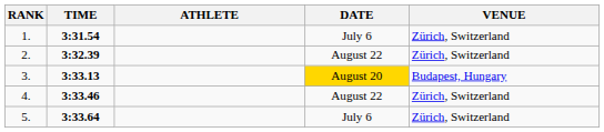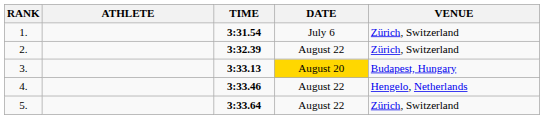 <table class="wikitable" style="border-collapse: collapse; font-size: 90%;">
 <tr>
 <th>RANK</th>
+<th align="center" style="width: 15em">ATHLETE</th>
 <th align="center" style="width: 5em">TIME</th>
-<th align="center" style="width: 15em">ATHLETE</th>
 <th align="center" style="width: 8em">DATE</th>
 <th align="center" style="width: 15em">VENUE</th>
 </tr>
 <tr>
 <td align="center">1.</td>
+<td></td>
 <td align="center"><strong>3:31.54</strong></td>
-<td></td>
 <td align="center">July 6</td>
 <td><a href='#'>Zürich</a>, Switzerland</td>
 </tr>
 <tr>
 <td align="center">2.</td>
+<td></td>
 <td align="center"><strong>3:32.39</strong></td>
-<td></td>
 <td align="center">August 22</td>
 <td><a href='#'>Zürich</a>, Switzerland</td>
 </tr>
 <tr>
 <td align="center">3.</td>
+<td></td>
 <td align="center"><strong>3:33.13</strong></td>
-<td></td>
 <td align="center" style="background: gold;">August 20</td>
 <td><a href='#'>Budapest, Hungary</a></td>
 </tr>
 <tr>
 <td align="center">4.</td>
+<td></td>
 <td align="center"><strong>3:33.46</strong></td>
+<td align="center">August 22</td>
+<td><a href='#'>Hengelo</a>, <a href='#'>Netherlands</a></td>
+</tr>
+<tr>
+<td align="center">5.</td>
 <td></td>
+<td align="center"><strong>3:33.64</strong></td>
 <td align="center">August 22</td>
 <td><a href='#'>Zürich</a>, Switzerland</td>
 </tr>
-<tr>
-<td align="center">5.</td>
-<td align="center"><strong>3:33.64</strong></td>
-<td></td>
-<td align="center">July 6</td>
-<td><a href='#'>Zürich</a>, Switzerland</td>
-</tr>
 </table>
